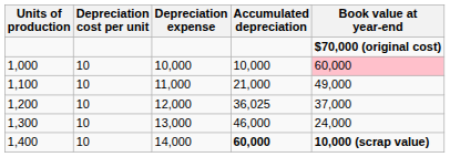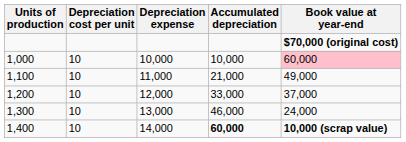 <table class="wikitable">
 <tr>
 <th>Units of <br>production</th>
 <th>Depreciation <br>cost per unit</th>
 <th>Depreciation <br>expense</th>
 <th>Accumulated <br>depreciation</th>
 <th>Book value at <br>year-end</th>
 </tr>
 <tr>
 <td></td>
 <td></td>
 <td></td>
 <td></td>
 <td><strong>$70,000 (original cost)</strong></td>
 </tr>
 <tr>
 <td>1,000</td>
 <td>10</td>
 <td>10,000</td>
 <td>10,000</td>
 <td style="background: pink;">60,000</td>
 </tr>
 <tr>
 <td>1,100</td>
 <td>10</td>
 <td>11,000</td>
 <td>21,000</td>
 <td>49,000</td>
 </tr>
 <tr>
 <td>1,200</td>
 <td>10</td>
 <td>12,000</td>
-<td>36,025</td>
+<td>33,000</td>
 <td>37,000</td>
 </tr>
 <tr>
 <td>1,300</td>
 <td>10</td>
 <td>13,000</td>
 <td>46,000</td>
 <td>24,000</td>
 </tr>
 <tr>
 <td>1,400</td>
 <td>10</td>
 <td>14,000</td>
 <td><strong>60,000</strong></td>
 <td><strong>10,000 (scrap value)</strong></td>
 </tr>
 </table>
